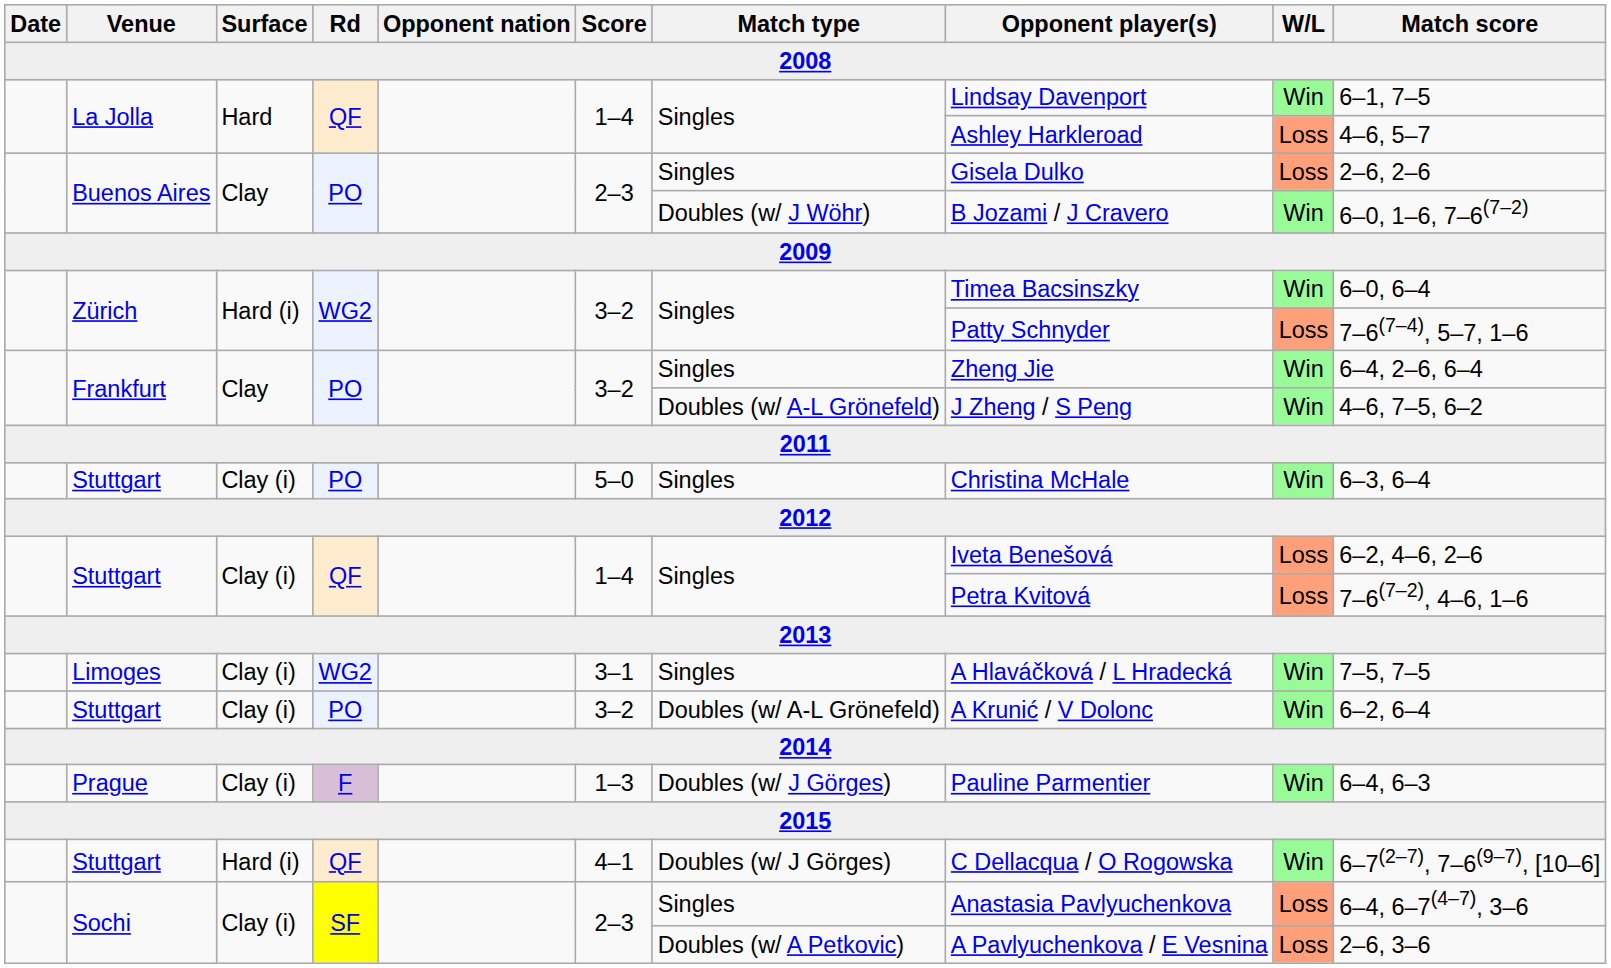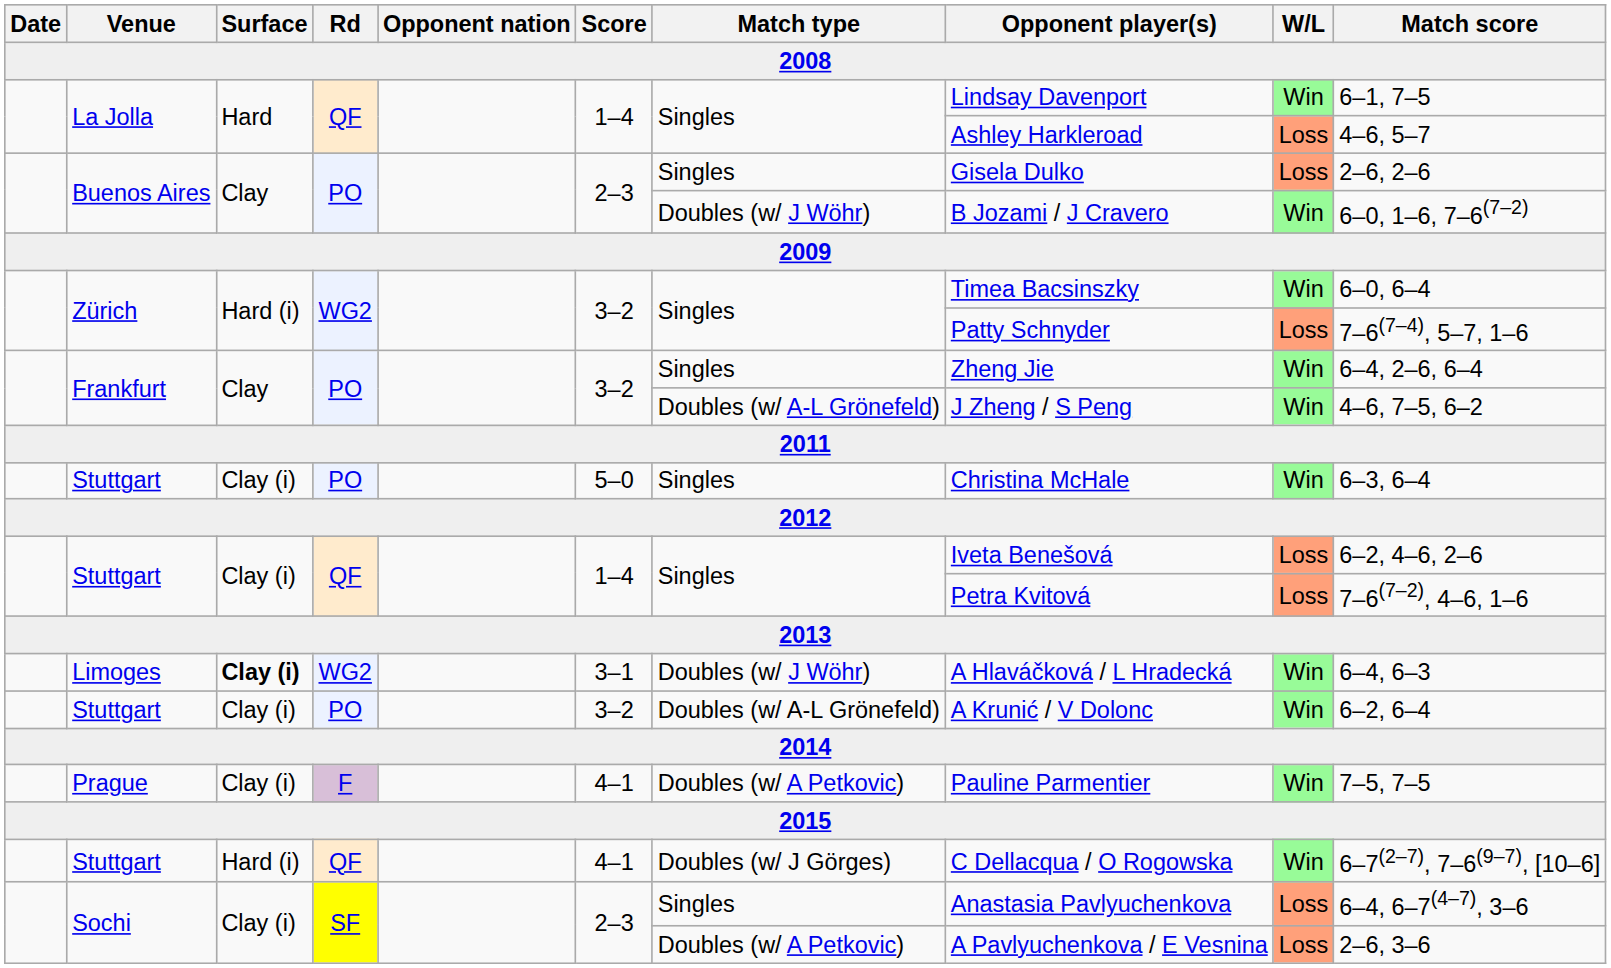 <table class="wikitable nowrap" style=font-size:90%>
 <tr>
 <th>Date</th>
 <th>Venue</th>
 <th>Surface</th>
 <th>Rd</th>
 <th>Opponent nation</th>
 <th>Score</th>
 <th>Match type</th>
 <th>Opponent player(s)</th>
 <th>W/L</th>
 <th>Match score</th>
 </tr>
 <tr bgcolor="efefef" class="sortbottom">
 <td colspan="10" align="center"><strong><a href='#'>2008</a></strong></td>
 </tr>
 <tr>
 <td rowspan="2"></td>
 <td rowspan="2"><a href='#'>La Jolla</a></td>
 <td rowspan="2">Hard</td>
 <td rowspan="2" align="center" bgcolor="ffebcd"><a href='#'>QF</a></td>
 <td rowspan=2></td>
 <td rowspan=2 align="center">1–4</td>
 <td rowspan=2>Singles</td>
 <td><a href='#'>Lindsay Davenport</a></td>
 <td bgcolor=98fb98 align=center>Win</td>
 <td>6–1, 7–5</td>
 </tr>
 <tr>
 <td><a href='#'>Ashley Harkleroad</a></td>
 <td bgcolor=ffa07a align=center>Loss</td>
 <td>4–6, 5–7</td>
 </tr>
 <tr>
 <td rowspan="2"></td>
 <td rowspan="2"><a href='#'>Buenos Aires</a></td>
 <td rowspan="2">Clay</td>
 <td rowspan="2" align="center" bgcolor="ecf2ff"><a href='#'>PO</a></td>
 <td rowspan=2></td>
 <td rowspan=2 align="center">2–3</td>
 <td>Singles</td>
 <td><a href='#'>Gisela Dulko</a></td>
 <td bgcolor=ffa07a align=center>Loss</td>
 <td>2–6, 2–6</td>
 </tr>
 <tr>
 <td>Doubles (w/ <a href='#'>J Wöhr</a>)</td>
 <td><a href='#'>B Jozami</a> / <a href='#'>J Cravero</a></td>
 <td bgcolor=98fb98 align=center>Win</td>
 <td>6–0, 1–6, 7–6<sup>(7–2)</sup></td>
 </tr>
 <tr bgcolor="efefef" class="sortbottom">
 <td colspan="10" align="center"><strong><a href='#'>2009</a></strong></td>
 </tr>
 <tr>
 <td rowspan="2"></td>
 <td rowspan="2"><a href='#'>Zürich</a></td>
 <td rowspan="2">Hard (i)</td>
 <td rowspan="2" align="center" bgcolor="ecf2ff"><a href='#'>WG2</a></td>
 <td rowspan=2></td>
 <td rowspan=2 align="center">3–2</td>
 <td rowspan=2>Singles</td>
 <td><a href='#'>Timea Bacsinszky</a></td>
 <td bgcolor=98fb98 align=center>Win</td>
 <td>6–0, 6–4</td>
 </tr>
 <tr>
 <td><a href='#'>Patty Schnyder</a></td>
 <td bgcolor=ffa07a align=center>Loss</td>
 <td>7–6<sup>(7–4)</sup>, 5–7, 1–6</td>
 </tr>
 <tr>
 <td rowspan="2"></td>
 <td rowspan="2"><a href='#'>Frankfurt</a></td>
 <td rowspan="2">Clay</td>
 <td rowspan="2" align="center" bgcolor="ecf2ff"><a href='#'>PO</a></td>
 <td rowspan=2></td>
 <td rowspan=2 align="center">3–2</td>
 <td>Singles</td>
 <td><a href='#'>Zheng Jie</a></td>
 <td bgcolor=98fb98 align=center>Win</td>
 <td>6–4, 2–6, 6–4</td>
 </tr>
 <tr>
 <td>Doubles (w/ <a href='#'>A-L Grönefeld</a>)</td>
 <td><a href='#'>J Zheng</a> / <a href='#'>S Peng</a></td>
 <td bgcolor=98fb98 align=center>Win</td>
 <td>4–6, 7–5, 6–2</td>
 </tr>
 <tr bgcolor="efefef" class="sortbottom">
 <td colspan="10" align="center"><strong><a href='#'>2011</a></strong></td>
 </tr>
 <tr>
 <td></td>
 <td><a href='#'>Stuttgart</a></td>
 <td>Clay (i)</td>
 <td align="center" bgcolor="ecf2ff"><a href='#'>PO</a></td>
 <td></td>
 <td align="center">5–0</td>
 <td>Singles</td>
 <td><a href='#'>Christina McHale</a></td>
 <td bgcolor=98fb98 align=center>Win</td>
 <td>6–3, 6–4</td>
 </tr>
 <tr bgcolor="efefef" class="sortbottom">
 <td colspan="10" align="center"><strong><a href='#'>2012</a></strong></td>
 </tr>
 <tr>
 <td rowspan="2"></td>
 <td rowspan="2"><a href='#'>Stuttgart</a></td>
 <td rowspan="2">Clay (i)</td>
 <td rowspan="2" align="center" bgcolor="ffebcd"><a href='#'>QF</a></td>
 <td rowspan=2></td>
 <td rowspan=2 align="center">1–4</td>
 <td rowspan=2>Singles</td>
 <td><a href='#'>Iveta Benešová</a></td>
 <td bgcolor=ffa07a align=center>Loss</td>
 <td>6–2, 4–6, 2–6</td>
 </tr>
 <tr>
 <td><a href='#'>Petra Kvitová</a></td>
 <td bgcolor=ffa07a align=center>Loss</td>
 <td>7–6<sup>(7–2)</sup>, 4–6, 1–6</td>
 </tr>
 <tr bgcolor="efefef" class="sortbottom">
 <td colspan="10" align="center"><strong><a href='#'>2013</a></strong></td>
 </tr>
 <tr>
 <td></td>
 <td><a href='#'>Limoges</a></td>
-<td>Clay (i)</td>
+<td><strong>Clay (i)</strong></td>
 <td align="center" bgcolor="ecf2ff"><a href='#'>WG2</a></td>
 <td></td>
 <td align="center">3–1</td>
-<td>Singles</td>
+<td>Doubles (w/ <a href='#'>J Wöhr</a>)</td>
 <td><a href='#'>A Hlaváčková</a> / <a href='#'>L Hradecká</a></td>
 <td bgcolor=98fb98 align=center>Win</td>
-<td>7–5, 7–5</td>
+<td>6–4, 6–3</td>
 </tr>
 <tr>
 <td></td>
 <td><a href='#'>Stuttgart</a></td>
 <td>Clay (i)</td>
 <td align="center" bgcolor="ecf2ff"><a href='#'>PO</a></td>
 <td></td>
 <td align="center">3–2</td>
 <td>Doubles (w/ A-L Grönefeld)</td>
 <td><a href='#'>A Krunić</a> / <a href='#'>V Dolonc</a></td>
 <td bgcolor=98fb98 align=center>Win</td>
 <td>6–2, 6–4</td>
 </tr>
 <tr bgcolor="efefef" class="sortbottom">
 <td colspan="10" align="center"><strong><a href='#'>2014</a></strong></td>
 </tr>
 <tr>
 <td></td>
 <td><a href='#'>Prague</a></td>
 <td>Clay (i)</td>
 <td align="center" bgcolor="thistle"><a href='#'>F</a></td>
 <td></td>
-<td align="center">1–3</td>
-<td>Doubles (w/ <a href='#'>J Görges</a>)</td>
+<td align="center">4–1</td>
+<td>Doubles (w/ <a href='#'>A Petkovic</a>)</td>
 <td><a href='#'>Pauline Parmentier</a></td>
 <td bgcolor=98fb98 align=center>Win</td>
-<td>6–4, 6–3</td>
+<td>7–5, 7–5</td>
 </tr>
 <tr bgcolor="efefef" class="sortbottom">
 <td colspan="10" align="center"><strong><a href='#'>2015</a></strong></td>
 </tr>
 <tr>
 <td></td>
 <td><a href='#'>Stuttgart</a></td>
 <td>Hard (i)</td>
 <td align="center" bgcolor="ffebcd"><a href='#'>QF</a></td>
 <td></td>
 <td align="center">4–1</td>
 <td>Doubles (w/ J Görges)</td>
 <td><a href='#'>C Dellacqua</a> / <a href='#'>O Rogowska</a></td>
 <td bgcolor=98fb98 align=center>Win</td>
 <td>6–7<sup>(2–7)</sup>, 7–6<sup>(9–7)</sup>, [10–6]</td>
 </tr>
 <tr>
 <td rowspan="2"></td>
 <td rowspan="2"><a href='#'>Sochi</a></td>
 <td rowspan="2">Clay (i)</td>
 <td rowspan="2" align="center" bgcolor="yellow"><a href='#'>SF</a></td>
 <td rowspan=2></td>
 <td rowspan=2 align="center">2–3</td>
 <td>Singles</td>
 <td><a href='#'>Anastasia Pavlyuchenkova</a></td>
 <td bgcolor=ffa07a align=center>Loss</td>
 <td>6–4, 6–7<sup>(4–7)</sup>, 3–6</td>
 </tr>
 <tr>
 <td>Doubles (w/ <a href='#'>A Petkovic</a>)</td>
 <td><a href='#'>A Pavlyuchenkova</a> / <a href='#'>E Vesnina</a></td>
 <td bgcolor=ffa07a align=center>Loss</td>
 <td>2–6, 3–6</td>
 </tr>
 </table>
